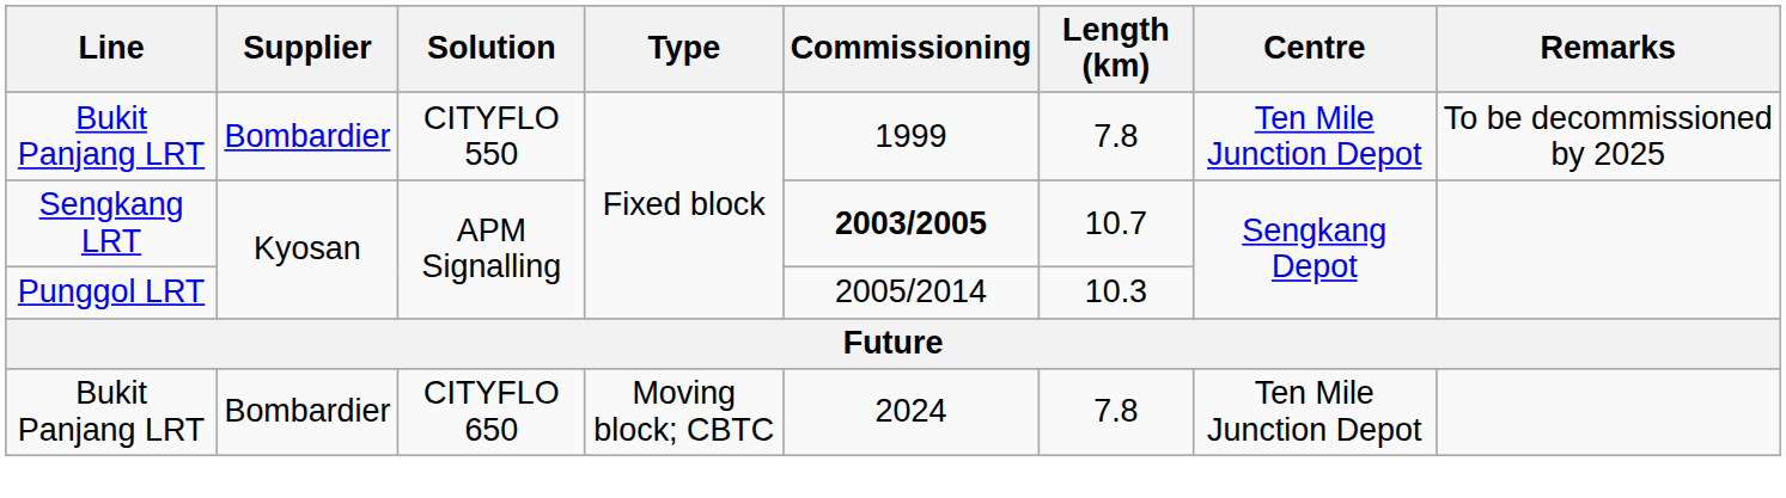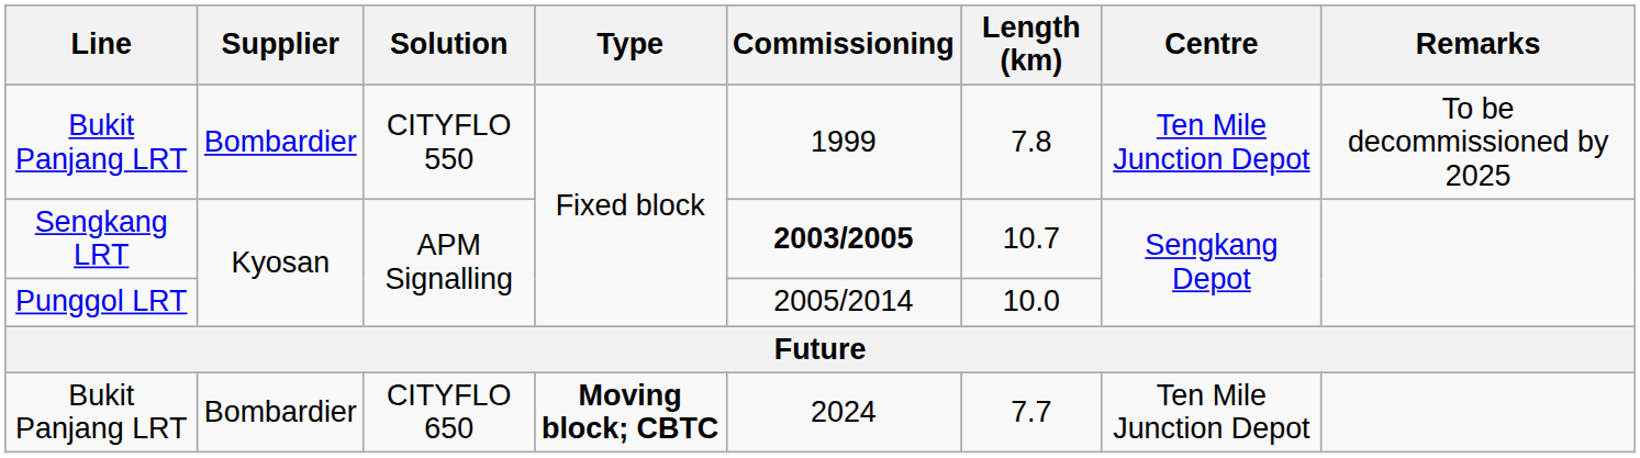 <table class="wikitable" style="margin:auto;text-align:center">
 <tr>
 <th>Line</th>
 <th>Supplier</th>
 <th>Solution</th>
 <th>Type</th>
 <th>Commissioning</th>
 <th>Length (km)</th>
 <th>Centre</th>
 <th>Remarks</th>
 </tr>
 <tr>
 <td><a href='#'>Bukit Panjang LRT</a></td>
 <td><a href='#'>Bombardier</a></td>
 <td>CITYFLO 550</td>
 <td rowspan="3">Fixed block</td>
 <td>1999</td>
 <td>7.8</td>
 <td><a href='#'>Ten Mile Junction Depot</a></td>
 <td>To be decommissioned by 2025</td>
 </tr>
 <tr>
 <td><a href='#'>Sengkang LRT</a></td>
 <td rowspan="2">Kyosan</td>
 <td rowspan="2">APM Signalling</td>
 <td><strong>2003/2005</strong></td>
 <td>10.7</td>
 <td rowspan="2"><a href='#'>Sengkang Depot</a></td>
 <td rowspan="2"></td>
 </tr>
 <tr>
 <td><a href='#'>Punggol LRT</a></td>
 <td>2005/2014</td>
-<td>10.3</td>
+<td>10.0</td>
 </tr>
 <tr>
 <th colspan="9">Future</th>
 </tr>
 <tr>
 <td>Bukit Panjang LRT</td>
 <td>Bombardier</td>
 <td>CITYFLO 650</td>
-<td>Moving block; CBTC</td>
+<td><strong>Moving block; CBTC</strong></td>
 <td>2024</td>
-<td>7.8</td>
+<td>7.7</td>
 <td>Ten Mile Junction Depot</td>
 <td></td>
 </tr>
 </table>
